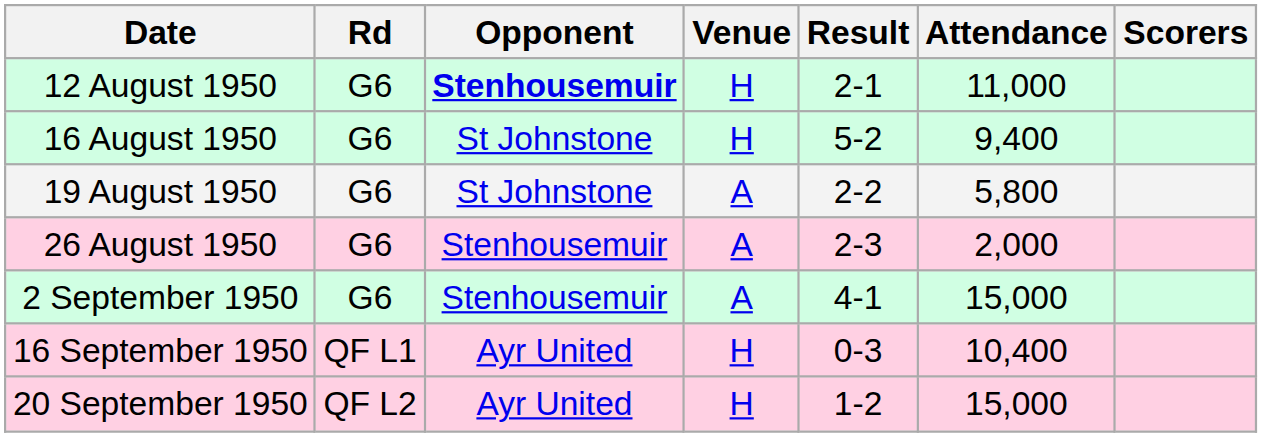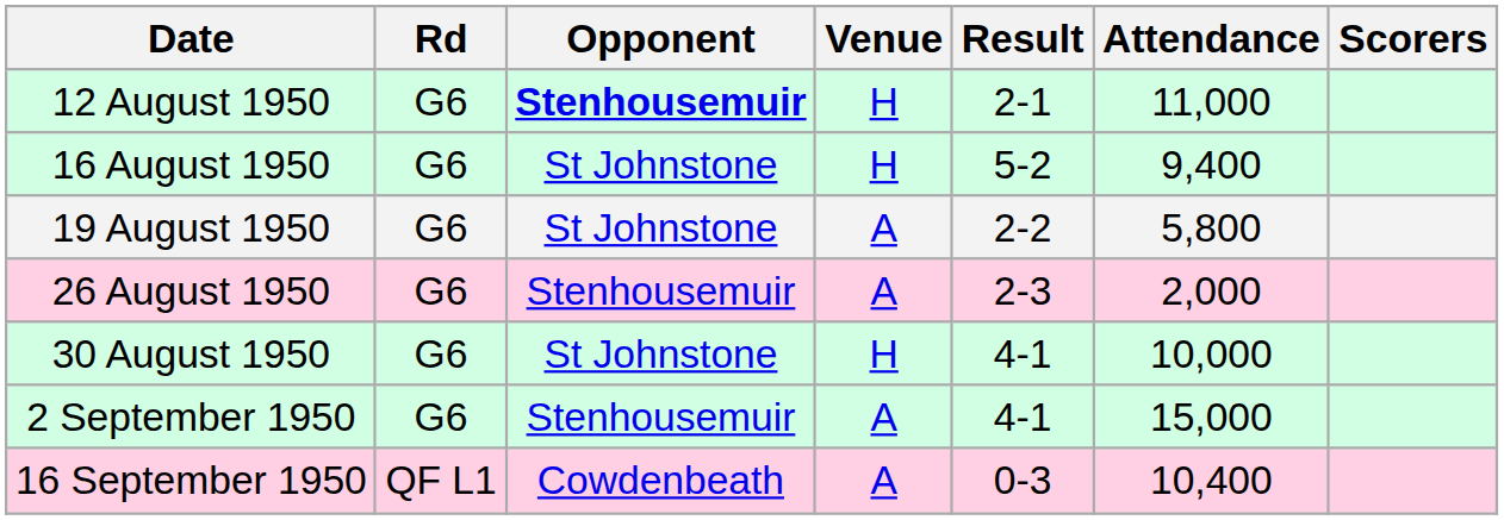 <table class="wikitable sortable" style="font-size:95%; text-align:center">
 <tr>
 <th>Date</th>
 <th>Rd</th>
 <th>Opponent</th>
 <th>Venue</th>
 <th>Result</th>
 <th>Attendance</th>
 <th>Scorers</th>
 </tr>
 <tr bgcolor = "#d0ffe3">
 <td>12 August 1950</td>
 <td>G6</td>
 <td><strong><a href='#'>Stenhousemuir</a></strong></td>
 <td><a href='#'>H</a></td>
 <td>2-1</td>
 <td>11,000</td>
 <td></td>
 </tr>
 <tr bgcolor = "#d0ffe3">
 <td>16 August 1950</td>
 <td>G6</td>
 <td><a href='#'>St Johnstone</a></td>
 <td><a href='#'>H</a></td>
 <td>5-2</td>
 <td>9,400</td>
 <td></td>
 </tr>
 <tr bgcolor = "#f3f3f3">
 <td>19 August 1950</td>
 <td>G6</td>
 <td><a href='#'>St Johnstone</a></td>
 <td><a href='#'>A</a></td>
 <td>2-2</td>
 <td>5,800</td>
 <td></td>
 </tr>
 <tr bgcolor = "#ffd0e3">
 <td>26 August 1950</td>
 <td>G6</td>
 <td><a href='#'>Stenhousemuir</a></td>
 <td><a href='#'>A</a></td>
 <td>2-3</td>
 <td>2,000</td>
 <td></td>
 </tr>
 <tr bgcolor = "#d0ffe3">
+<td>30 August 1950</td>
+<td>G6</td>
+<td><a href='#'>St Johnstone</a></td>
+<td><a href='#'>H</a></td>
+<td>4-1</td>
+<td>10,000</td>
+<td></td>
+</tr>
+<tr bgcolor = "#d0ffe3">
 <td>2 September 1950</td>
 <td>G6</td>
 <td><a href='#'>Stenhousemuir</a></td>
 <td><a href='#'>A</a></td>
 <td>4-1</td>
 <td>15,000</td>
 <td></td>
 </tr>
 <tr bgcolor = "#ffd0e3">
 <td>16 September 1950</td>
 <td>QF L1</td>
-<td><a href='#'>Ayr United</a></td>
-<td><a href='#'>H</a></td>
+<td><a href='#'>Cowdenbeath</a></td>
+<td><a href='#'>A</a></td>
 <td>0-3</td>
 <td>10,400</td>
 <td></td>
 </tr>
-<tr bgcolor = "#ffd0e3">
-<td>20 September 1950</td>
-<td>QF L2</td>
-<td><a href='#'>Ayr United</a></td>
-<td><a href='#'>H</a></td>
-<td>1-2</td>
-<td>15,000</td>
-<td></td>
-</tr>
 </table>
